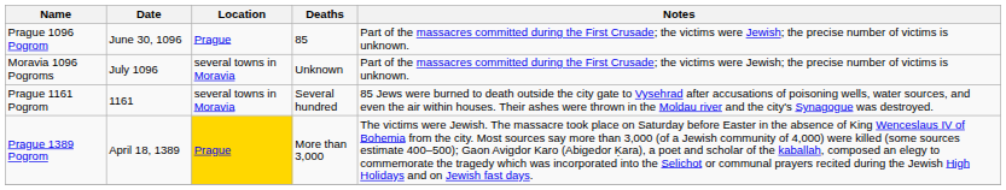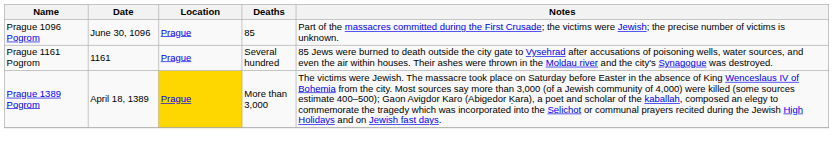 <table class="sortable wikitable" style="font-size:90%;">
 <tr>
 <th style="width:120px;">Name</th>
 <th style="width:100px;">Date</th>
 <th style="width:120px;">Location</th>
 <th style="width:75px;">Deaths</th>
 <th class="unsortable">Notes</th>
 </tr>
 <tr>
 <td>Prague 1096 <a href='#'>Pogrom</a></td>
 <td>June 30, 1096</td>
 <td><a href='#'>Prague</a></td>
 <td>85</td>
 <td>Part of the <a href='#'>massacres committed during the First Crusade</a>; the victims were <a href='#'>Jewish</a>; the precise number of victims is unknown.</td>
 </tr>
 <tr>
-<td>Moravia 1096 Pogroms</td>
-<td>July 1096</td>
-<td>several towns in <a href='#'>Moravia</a></td>
-<td>Unknown</td>
-<td>Part of the <a href='#'>massacres committed during the First Crusade</a>; the victims were Jewish; the precise number of victims is unknown.</td>
-</tr>
-<tr>
 <td>Prague 1161 Pogrom</td>
 <td>1161</td>
-<td>several towns in <a href='#'>Moravia</a></td>
+<td><a href='#'>Prague</a></td>
 <td>Several hundred</td>
 <td>85 Jews were burned to death outside the city gate to <a href='#'>Vysehrad</a> after accusations of poisoning wells, water sources, and even the air within houses. Their ashes were thrown in the <a href='#'>Moldau river</a> and the city's <a href='#'>Synagogue</a> was destroyed.</td>
 </tr>
 <tr>
 <td><a href='#'>Prague 1389 Pogrom</a></td>
 <td>April 18, 1389</td>
 <td style="background: gold;"><a href='#'>Prague</a></td>
 <td>More than 3,000</td>
 <td>The victims were Jewish. The massacre took place on Saturday before Easter in the absence of King <a href='#'>Wenceslaus IV of Bohemia</a> from the city. Most sources say more than 3,000 (of a Jewish community of 4,000) were killed (some sources estimate 400–500); Gaon Avigdor Karo (Abigedor Ḳara), a poet and scholar of the <a href='#'>kaballah</a>, composed an elegy to commemorate the tragedy which was incorporated into the <a href='#'>Selichot</a> or communal prayers recited during the Jewish <a href='#'>High Holidays</a> and on <a href='#'>Jewish fast days</a>.</td>
 </tr>
 <tr>
 </tr>
 </table>
